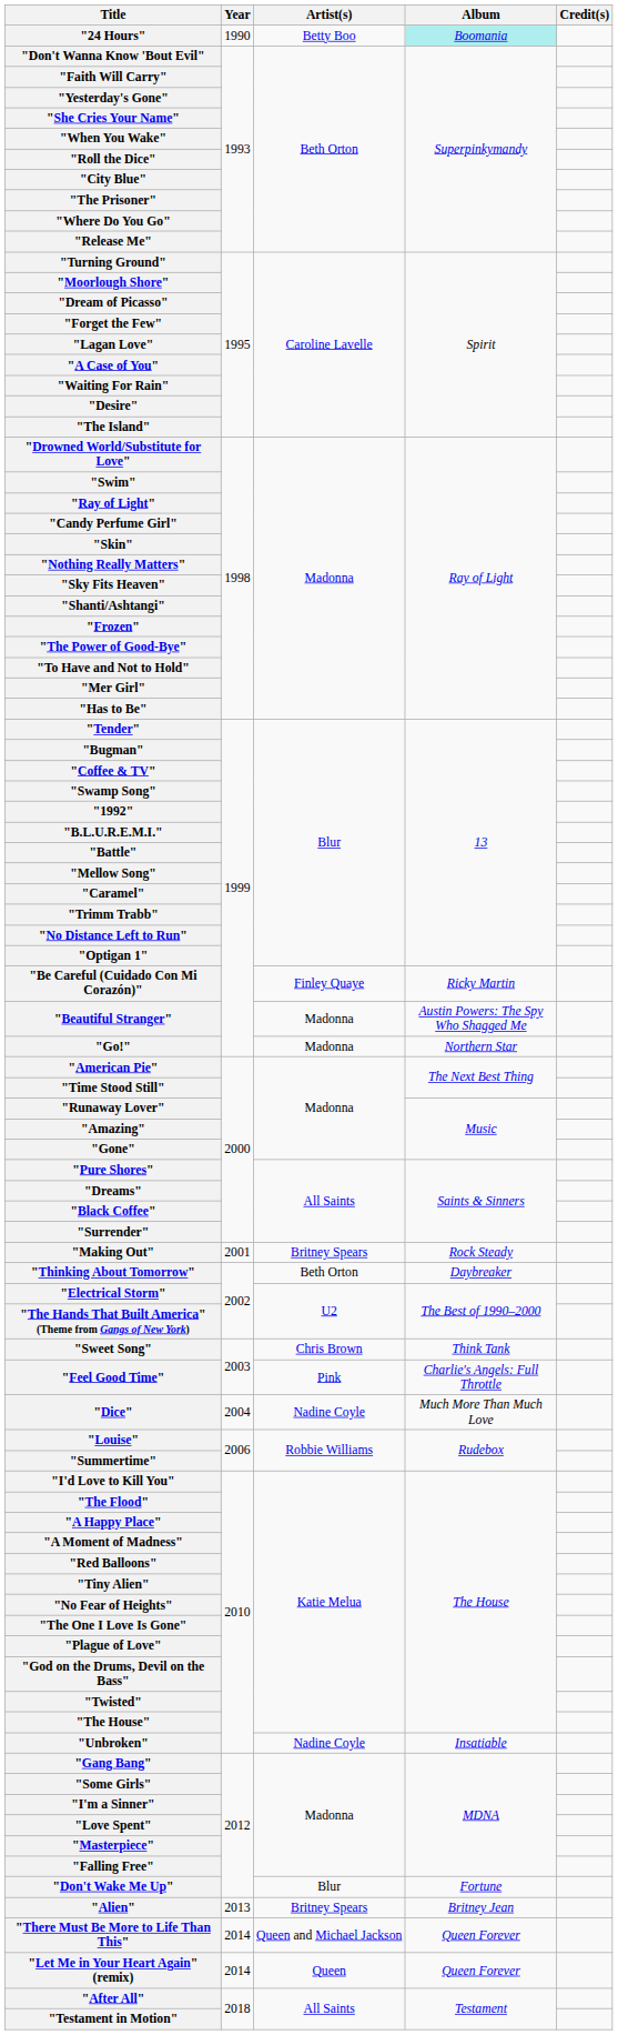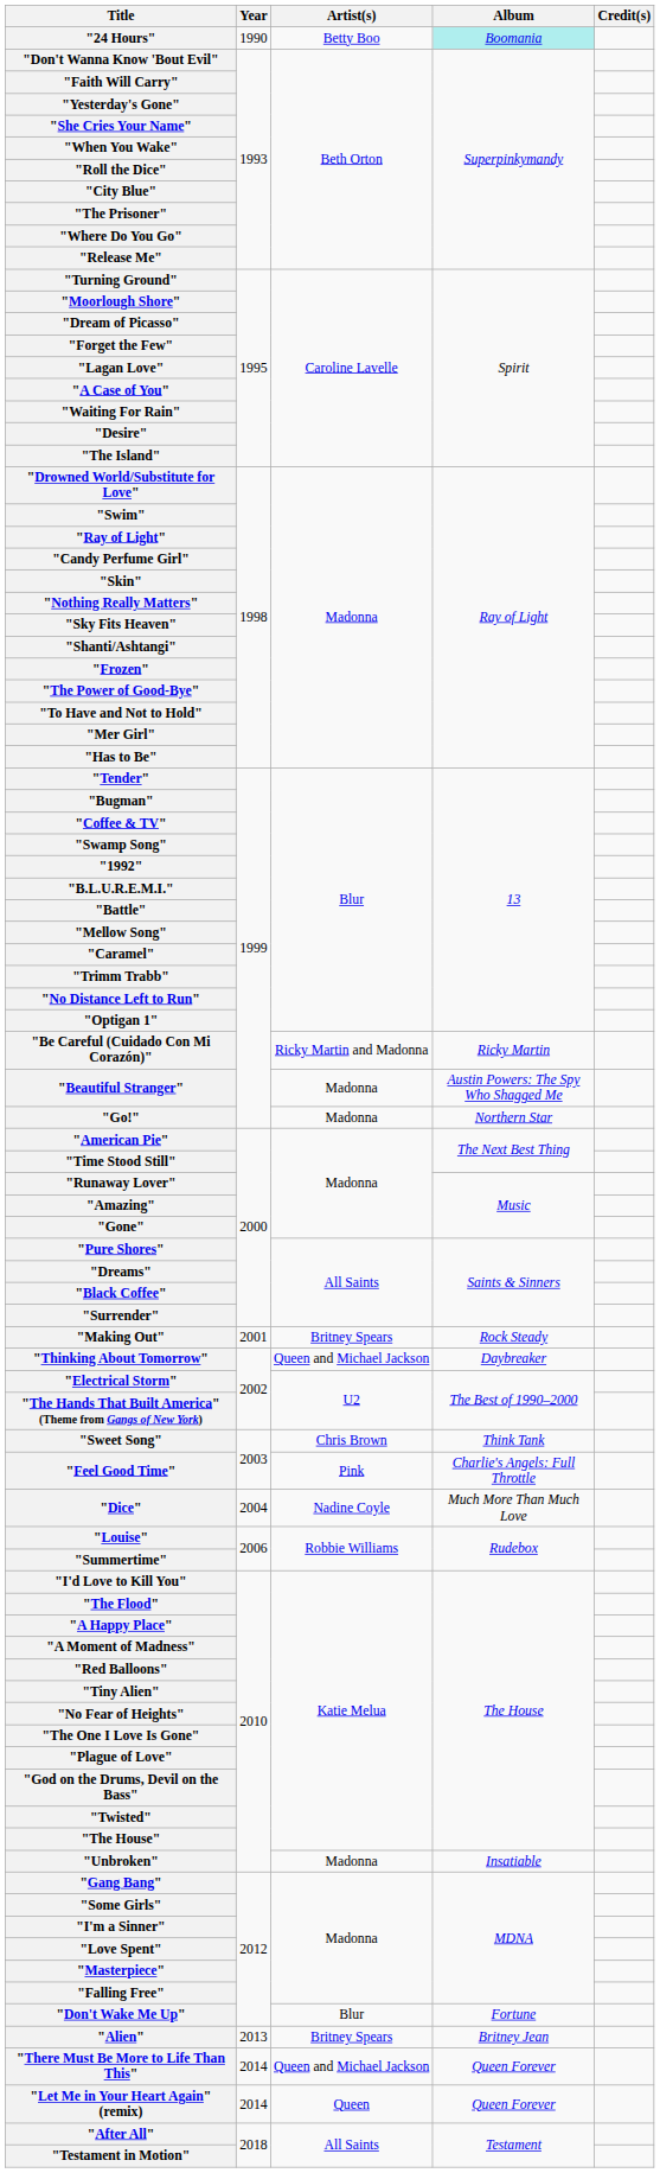 <table class="wikitable plainrowheaders" style="text-align:center;">
 <tr>
 <th scope="col" width="260">Title</th>
 <th scope="col">Year</th>
 <th scope="col">Artist(s)</th>
 <th scope="col" width="180">Album</th>
 <th scope="col">Credit(s)</th>
 </tr>
 <tr>
 <th scope="row">"24 Hours"</th>
 <td rowspan="1">1990</td>
 <td rowspan="1"><a href='#'>Betty Boo</a></td>
 <td rowspan="1" style="background: paleturquoise;"><em><a href='#'>Boomania</a></em></td>
 <td></td>
 </tr>
 <tr>
 <th scope="row">"Don't Wanna Know 'Bout Evil"</th>
 <td rowspan="10">1993</td>
 <td rowspan="10"><a href='#'>Beth Orton</a></td>
 <td rowspan="10"><em><a href='#'>Superpinkymandy</a></em></td>
 <td></td>
 </tr>
 <tr>
 <th scope="row">"Faith Will Carry"</th>
 <td></td>
 </tr>
 <tr>
 <th scope="row">"Yesterday's Gone"</th>
 <td></td>
 </tr>
 <tr>
 <th scope="row">"<a href='#'>She Cries Your Name</a>"</th>
 <td></td>
 </tr>
 <tr>
 <th scope="row">"When You Wake"</th>
 <td></td>
 </tr>
 <tr>
 <th scope="row">"Roll the Dice"</th>
 <td></td>
 </tr>
 <tr>
 <th scope="row">"City Blue"</th>
 <td></td>
 </tr>
 <tr>
 <th scope="row">"The Prisoner"</th>
 <td></td>
 </tr>
 <tr>
 <th scope="row">"Where Do You Go"</th>
 <td></td>
 </tr>
 <tr>
 <th scope="row">"Release Me"</th>
 <td></td>
 </tr>
 <tr>
 <th scope="row">"Turning Ground"</th>
 <td rowspan="9">1995</td>
 <td rowspan="9"><a href='#'>Caroline Lavelle</a></td>
 <td rowspan="9"><em>Spirit</em></td>
 <td></td>
 </tr>
 <tr>
 <th scope="row">"<a href='#'>Moorlough Shore</a>"</th>
 <td></td>
 </tr>
 <tr>
 <th scope="row">"Dream of Picasso"</th>
 <td></td>
 </tr>
 <tr>
 <th scope="row">"Forget the Few"</th>
 <td></td>
 </tr>
 <tr>
 <th scope="row">"Lagan Love"</th>
 <td></td>
 </tr>
 <tr>
 <th scope="row">"<a href='#'>A Case of You</a>"</th>
 <td></td>
 </tr>
 <tr>
 <th scope="row">"Waiting For Rain"</th>
 <td></td>
 </tr>
 <tr>
 <th scope="row">"Desire"</th>
 <td></td>
 </tr>
 <tr>
 <th scope="row">"The Island"</th>
 <td></td>
 </tr>
 <tr>
 <th scope="row">"<a href='#'>Drowned World/Substitute for Love</a>"</th>
 <td rowspan="13">1998</td>
 <td rowspan="13"><a href='#'>Madonna</a></td>
 <td rowspan="13"><em><a href='#'>Ray of Light</a></em></td>
 <td></td>
 </tr>
 <tr>
 <th scope="row">"Swim"</th>
 <td></td>
 </tr>
 <tr>
 <th scope="row">"<a href='#'>Ray of Light</a>"</th>
 <td></td>
 </tr>
 <tr>
 <th scope="row">"Candy Perfume Girl"</th>
 <td></td>
 </tr>
 <tr>
 <th scope="row">"Skin"</th>
 <td></td>
 </tr>
 <tr>
 <th scope="row">"<a href='#'>Nothing Really Matters</a>"</th>
 <td></td>
 </tr>
 <tr>
 <th scope="row">"Sky Fits Heaven"</th>
 <td></td>
 </tr>
 <tr>
 <th scope="row">"Shanti/Ashtangi"</th>
 <td></td>
 </tr>
 <tr>
 <th scope="row">"<a href='#'>Frozen</a>"</th>
 <td></td>
 </tr>
 <tr>
 <th scope="row">"<a href='#'>The Power of Good-Bye</a>"</th>
 <td></td>
 </tr>
 <tr>
 <th scope="row">"To Have and Not to Hold"</th>
 <td></td>
 </tr>
 <tr>
 <th scope="row">"Mer Girl"</th>
 <td></td>
 </tr>
 <tr>
 <th scope="row">"Has to Be"</th>
 <td></td>
 </tr>
 <tr>
 <th scope="row">"<a href='#'>Tender</a>"</th>
 <td rowspan="15">1999</td>
 <td rowspan="12"><a href='#'>Blur</a></td>
 <td rowspan="12"><em><a href='#'>13</a></em></td>
 <td></td>
 </tr>
 <tr>
 <th scope="row">"Bugman"</th>
 <td></td>
 </tr>
 <tr>
 <th scope="row">"<a href='#'>Coffee & TV</a>"</th>
 <td></td>
 </tr>
 <tr>
 <th scope="row">"Swamp Song"</th>
 <td></td>
 </tr>
 <tr>
 <th scope="row">"1992"</th>
 <td></td>
 </tr>
 <tr>
 <th scope="row">"B.L.U.R.E.M.I."</th>
 <td></td>
 </tr>
 <tr>
 <th scope="row">"Battle"</th>
 <td></td>
 </tr>
 <tr>
 <th scope="row">"Mellow Song"</th>
 <td></td>
 </tr>
 <tr>
 <th scope="row">"Caramel"</th>
 <td></td>
 </tr>
 <tr>
 <th scope="row">"Trimm Trabb"</th>
 <td></td>
 </tr>
 <tr>
 <th scope="row">"<a href='#'>No Distance Left to Run</a>"</th>
 <td></td>
 </tr>
 <tr>
 <th scope="row">"Optigan 1"</th>
 <td></td>
 </tr>
 <tr>
 <th scope="row">"Be Careful (Cuidado Con Mi Corazón)"</th>
-<td rowspan="1"><a href='#'>Finley Quaye</a></td>
+<td rowspan="1"><a href='#'>Ricky Martin</a> and Madonna</td>
 <td rowspan="1"><em><a href='#'>Ricky Martin</a></em></td>
 <td></td>
 </tr>
 <tr>
 <th scope="row">"<a href='#'>Beautiful Stranger</a>"</th>
 <td rowspan="1">Madonna</td>
 <td rowspan="1"><em><a href='#'>Austin Powers: The Spy Who Shagged Me</a></em></td>
 <td></td>
 </tr>
 <tr>
 <th scope="row">"Go!"</th>
 <td rowspan="1">Madonna</td>
 <td rowspan="1"><em><a href='#'>Northern Star</a></em></td>
 <td></td>
 </tr>
 <tr>
 <th scope="row">"<a href='#'>American Pie</a>"</th>
 <td rowspan="9">2000</td>
 <td rowspan="5">Madonna</td>
 <td rowspan="2"><em><a href='#'>The Next Best Thing</a></em></td>
 <td></td>
 </tr>
 <tr>
 <th scope="row">"Time Stood Still"</th>
 <td></td>
 </tr>
 <tr>
 <th scope="row">"Runaway Lover"</th>
 <td rowspan="3"><em><a href='#'>Music</a></em></td>
 <td></td>
 </tr>
 <tr>
 <th scope="row">"Amazing"</th>
 <td></td>
 </tr>
 <tr>
 <th scope="row">"Gone"</th>
 <td></td>
 </tr>
 <tr>
 <th scope="row">"<a href='#'>Pure Shores</a>"</th>
 <td rowspan="4"><a href='#'>All Saints</a></td>
 <td rowspan="4"><em><a href='#'>Saints & Sinners</a></em></td>
 <td></td>
 </tr>
 <tr>
 <th scope="row">"Dreams"</th>
 <td></td>
 </tr>
 <tr>
 <th scope="row">"<a href='#'>Black Coffee</a>"</th>
 <td></td>
 </tr>
 <tr>
 <th scope="row">"Surrender"</th>
 <td></td>
 </tr>
 <tr>
 <th scope="row">"Making Out"</th>
 <td rowspan="1">2001</td>
 <td rowspan="1"><a href='#'>Britney Spears</a></td>
 <td rowspan="1"><em><a href='#'>Rock Steady</a></em></td>
 <td></td>
 </tr>
 <tr>
 <th scope="row">"<a href='#'>Thinking About Tomorrow</a>"</th>
 <td rowspan="3">2002</td>
-<td rowspan="1">Beth Orton</td>
+<td rowspan="1"><a href='#'>Queen</a> and <a href='#'>Michael Jackson</a></td>
 <td rowspan="1"><em><a href='#'>Daybreaker</a></em></td>
 <td></td>
 </tr>
 <tr>
 <th scope="row">"<a href='#'>Electrical Storm</a>"</th>
 <td rowspan="2"><a href='#'>U2</a></td>
 <td rowspan="2"><em><a href='#'>The Best of 1990–2000</a></em></td>
 <td></td>
 </tr>
 <tr>
 <th scope="row">"<a href='#'>The Hands That Built America</a>" <small>(Theme from <em><a href='#'>Gangs of New York</a></em>)</small></th>
 <td></td>
 </tr>
 <tr>
 <th scope="row">"Sweet Song"</th>
 <td rowspan="2">2003</td>
 <td rowspan="1"><a href='#'>Chris Brown</a></td>
 <td rowspan="1"><em><a href='#'>Think Tank</a></em></td>
 <td></td>
 </tr>
 <tr>
 <th scope="row">"<a href='#'>Feel Good Time</a>"</th>
 <td rowspan="1"><a href='#'>Pink</a></td>
 <td rowspan="1"><em><a href='#'>Charlie's Angels: Full Throttle</a></em></td>
 <td></td>
 </tr>
 <tr>
 <th scope="row">"<a href='#'>Dice</a>"</th>
 <td rowspan="1">2004</td>
 <td rowspan="1"><a href='#'>Nadine Coyle</a></td>
 <td rowspan="1"><em>Much More Than Much Love</em></td>
 <td></td>
 </tr>
 <tr>
 <th scope="row">"<a href='#'>Louise</a>"</th>
 <td rowspan="2">2006</td>
 <td rowspan="2"><a href='#'>Robbie Williams</a></td>
 <td rowspan="2"><em><a href='#'>Rudebox</a></em></td>
 <td></td>
 </tr>
 <tr>
 <th scope="row">"Summertime"</th>
 <td></td>
 </tr>
 <tr>
 <th scope="row">"I'd Love to Kill You"</th>
 <td rowspan="13">2010</td>
 <td rowspan="12"><a href='#'>Katie Melua</a></td>
 <td rowspan="12"><em><a href='#'>The House</a></em></td>
 <td></td>
 </tr>
 <tr>
 <th scope="row">"<a href='#'>The Flood</a>"</th>
 <td></td>
 </tr>
 <tr>
 <th scope="row">"<a href='#'>A Happy Place</a>"</th>
 <td></td>
 </tr>
 <tr>
 <th scope="row">"A Moment of Madness"</th>
 <td></td>
 </tr>
 <tr>
 <th scope="row">"Red Balloons"</th>
 <td></td>
 </tr>
 <tr>
 <th scope="row">"Tiny Alien"</th>
 <td></td>
 </tr>
 <tr>
 <th scope="row">"No Fear of Heights"</th>
 <td></td>
 </tr>
 <tr>
 <th scope="row">"The One I Love Is Gone"</th>
 <td></td>
 </tr>
 <tr>
 <th scope="row">"Plague of Love"</th>
 <td></td>
 </tr>
 <tr>
 <th scope="row">"God on the Drums, Devil on the Bass"</th>
 <td></td>
 </tr>
 <tr>
 <th scope="row">"Twisted"</th>
 <td></td>
 </tr>
 <tr>
 <th scope="row">"The House"</th>
 <td></td>
 </tr>
 <tr>
 <th scope="row">"Unbroken"</th>
-<td rowspan="1"><a href='#'>Nadine Coyle</a></td>
+<td rowspan="1">Madonna</td>
 <td rowspan="1"><em><a href='#'>Insatiable</a></em></td>
 <td></td>
 </tr>
 <tr>
 <th scope="row">"<a href='#'>Gang Bang</a>"</th>
 <td rowspan="7">2012</td>
 <td rowspan="6">Madonna</td>
 <td rowspan="6"><em><a href='#'>MDNA</a></em></td>
 <td></td>
 </tr>
 <tr>
 <th scope="row">"Some Girls"</th>
 <td></td>
 </tr>
 <tr>
 <th scope="row">"I'm a Sinner"</th>
 <td></td>
 </tr>
 <tr>
 <th scope="row">"Love Spent"</th>
 <td></td>
 </tr>
 <tr>
 <th scope="row">"<a href='#'>Masterpiece</a>"</th>
 <td></td>
 </tr>
 <tr>
 <th scope="row">"Falling Free"</th>
 <td></td>
 </tr>
 <tr>
 <th scope="row">"<a href='#'>Don't Wake Me Up</a>"</th>
 <td rowspan="1">Blur</td>
 <td rowspan="1"><em><a href='#'>Fortune</a></em></td>
 <td></td>
 </tr>
 <tr>
 <th scope="row">"<a href='#'>Alien</a>"</th>
 <td rowspan="1">2013</td>
 <td rowspan="1"><a href='#'>Britney Spears</a></td>
 <td rowspan="1"><em><a href='#'>Britney Jean</a></em></td>
 <td></td>
 </tr>
 <tr>
 <th scope="row">"<a href='#'>There Must Be More to Life Than This</a>"</th>
 <td rowspan="1">2014</td>
 <td rowspan="1"><a href='#'>Queen</a> and <a href='#'>Michael Jackson</a></td>
 <td rowspan="1"><em><a href='#'>Queen Forever</a></em></td>
 <td></td>
 </tr>
 <tr>
 <th scope="row">"<a href='#'>Let Me in Your Heart Again</a>" (remix)</th>
 <td rowspan="1">2014</td>
 <td rowspan="1"><a href='#'>Queen</a></td>
 <td rowspan="1"><em><a href='#'>Queen Forever</a></em></td>
 <td></td>
 </tr>
 <tr>
 <th scope="row">"<a href='#'>After All</a>"</th>
 <td rowspan="2">2018</td>
 <td rowspan="2"><a href='#'>All Saints</a></td>
 <td rowspan="2"><em><a href='#'>Testament</a></em></td>
 <td></td>
 </tr>
 <tr>
 <th scope="row">"Testament in Motion"</th>
 <td></td>
 </tr>
 </table>
